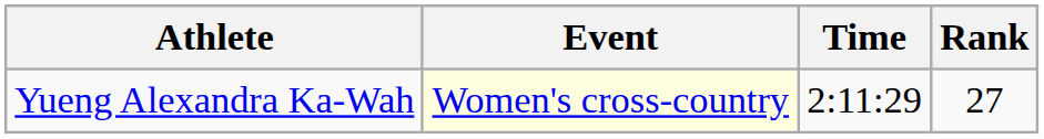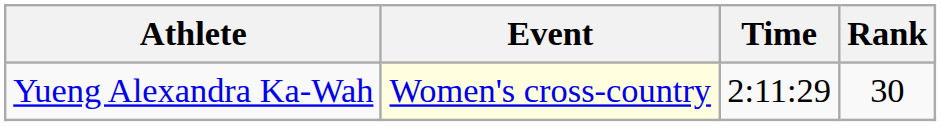 <table class=wikitable style="font-size:90%">
 <tr>
 <th>Athlete</th>
 <th>Event</th>
 <th>Time</th>
 <th>Rank</th>
 </tr>
 <tr>
 <td align=left><a href='#'>Yueng Alexandra Ka-Wah</a></td>
 <td align=left style="background: lightyellow;"><a href='#'>Women's cross-country</a></td>
 <td align=center>2:11:29</td>
-<td align=center>27</td>
+<td align=center>30</td>
 </tr>
 </table>
